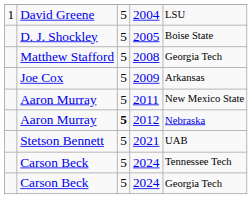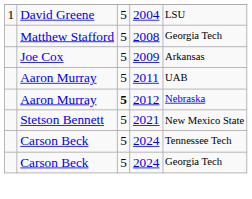 <table class="wikitable">
 <tr>
 </tr>
 <tr>
 <td>1</td>
 <td><a href='#'>David Greene</a></td>
 <td>5</td>
 <td><a href='#'>2004</a></td>
 <td style="font-size:80%;">LSU</td>
-</tr>
-<tr>
-<td></td>
-<td><a href='#'>D. J. Shockley</a></td>
-<td>5</td>
-<td><a href='#'>2005</a></td>
-<td style="font-size:80%;">Boise State</td>
 </tr>
 <tr>
 <td></td>
 <td><a href='#'>Matthew Stafford</a></td>
 <td>5</td>
 <td><a href='#'>2008</a></td>
 <td style="font-size:80%;">Georgia Tech</td>
 </tr>
 <tr>
 <td></td>
 <td><a href='#'>Joe Cox</a></td>
 <td>5</td>
 <td><a href='#'>2009</a></td>
 <td style="font-size:80%;">Arkansas</td>
 </tr>
 <tr>
 <td></td>
 <td><a href='#'>Aaron Murray</a></td>
 <td>5</td>
 <td><a href='#'>2011</a></td>
-<td style="font-size:80%;">New Mexico State</td>
+<td style="font-size:80%;">UAB</td>
 </tr>
 <tr>
 <td></td>
 <td><a href='#'>Aaron Murray</a></td>
 <td><strong>5</strong></td>
 <td><a href='#'>2012</a></td>
 <td style="font-size:80%;"><a href='#'>Nebraska</a></td>
 </tr>
 <tr>
 <td></td>
 <td><a href='#'>Stetson Bennett</a></td>
 <td>5</td>
 <td><a href='#'>2021</a></td>
-<td style="font-size:80%;">UAB</td>
+<td style="font-size:80%;">New Mexico State</td>
 </tr>
 <tr>
 <td></td>
 <td><a href='#'>Carson Beck</a></td>
 <td>5</td>
 <td><a href='#'>2024</a></td>
 <td style="font-size:80%;">Tennessee Tech</td>
 </tr>
 <tr>
 <td></td>
 <td><a href='#'>Carson Beck</a></td>
 <td>5</td>
 <td><a href='#'>2024</a></td>
 <td style="font-size:80%;">Georgia Tech</td>
 </tr>
 </table>
